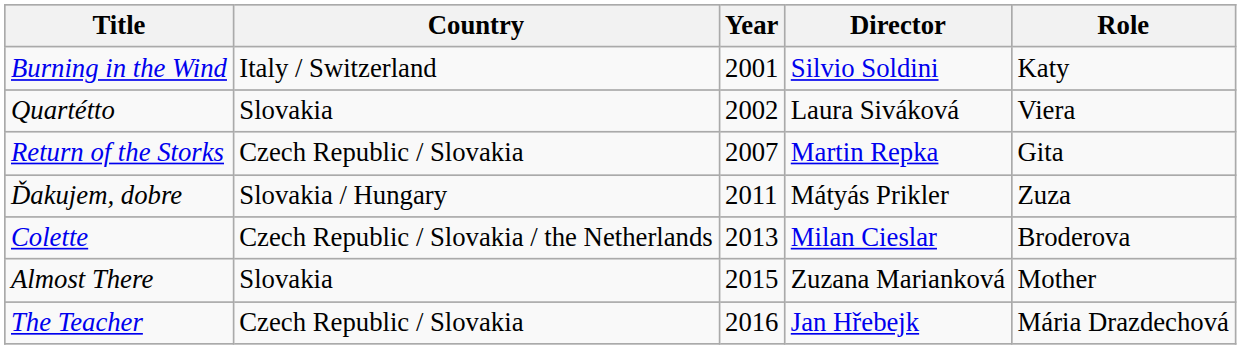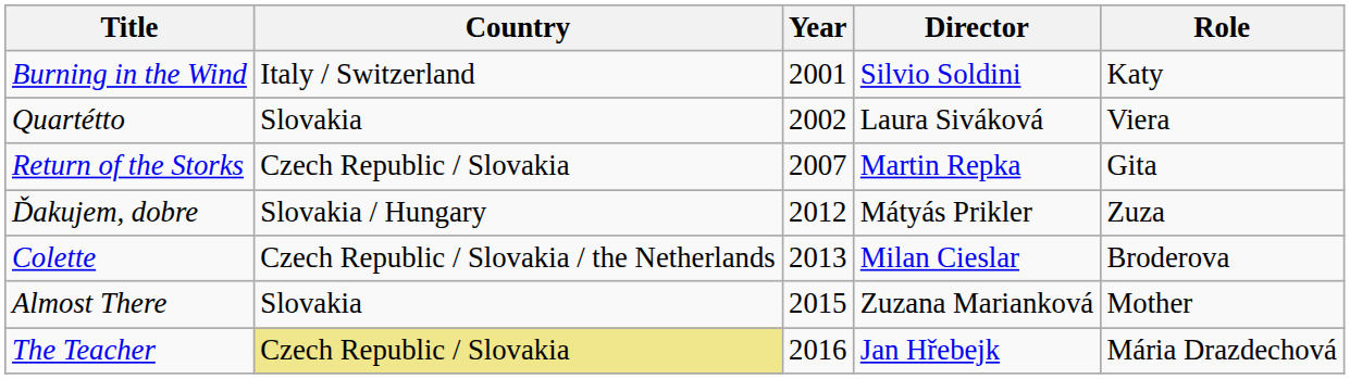 <table class="wikitable sortable">
 <tr>
 <th>Title</th>
 <th>Country</th>
 <th>Year</th>
 <th>Director</th>
 <th>Role</th>
 </tr>
 <tr>
 <td><em><a href='#'>Burning in the Wind</a></em></td>
 <td>Italy / Switzerland</td>
 <td>2001</td>
 <td><a href='#'>Silvio Soldini</a></td>
 <td>Katy</td>
 </tr>
 <tr>
 <td><em>Quartétto</em></td>
 <td>Slovakia</td>
 <td>2002</td>
 <td>Laura Siváková</td>
 <td>Viera</td>
 </tr>
 <tr>
 <td><em><a href='#'>Return of the Storks</a></em></td>
 <td>Czech Republic / Slovakia</td>
 <td>2007</td>
 <td><a href='#'>Martin Repka</a></td>
 <td>Gita</td>
 </tr>
 <tr>
 <td><em>Ďakujem, dobre</em></td>
 <td>Slovakia / Hungary</td>
-<td>2011</td>
+<td>2012</td>
 <td>Mátyás Prikler</td>
 <td>Zuza</td>
 </tr>
 <tr>
 <td><em><a href='#'>Colette</a></em></td>
 <td>Czech Republic / Slovakia / the Netherlands</td>
 <td>2013</td>
 <td><a href='#'>Milan Cieslar</a></td>
 <td>Broderova</td>
 </tr>
 <tr>
 <td><em>Almost There</em> </td>
 <td>Slovakia</td>
 <td>2015</td>
 <td>Zuzana Marianková</td>
 <td>Mother</td>
 </tr>
 <tr>
 <td><em><a href='#'>The Teacher</a></em></td>
-<td>Czech Republic / Slovakia</td>
+<td style="background: khaki;">Czech Republic / Slovakia</td>
 <td>2016</td>
 <td><a href='#'>Jan Hřebejk</a></td>
 <td>Mária Drazdechová</td>
 </tr>
 </table>
